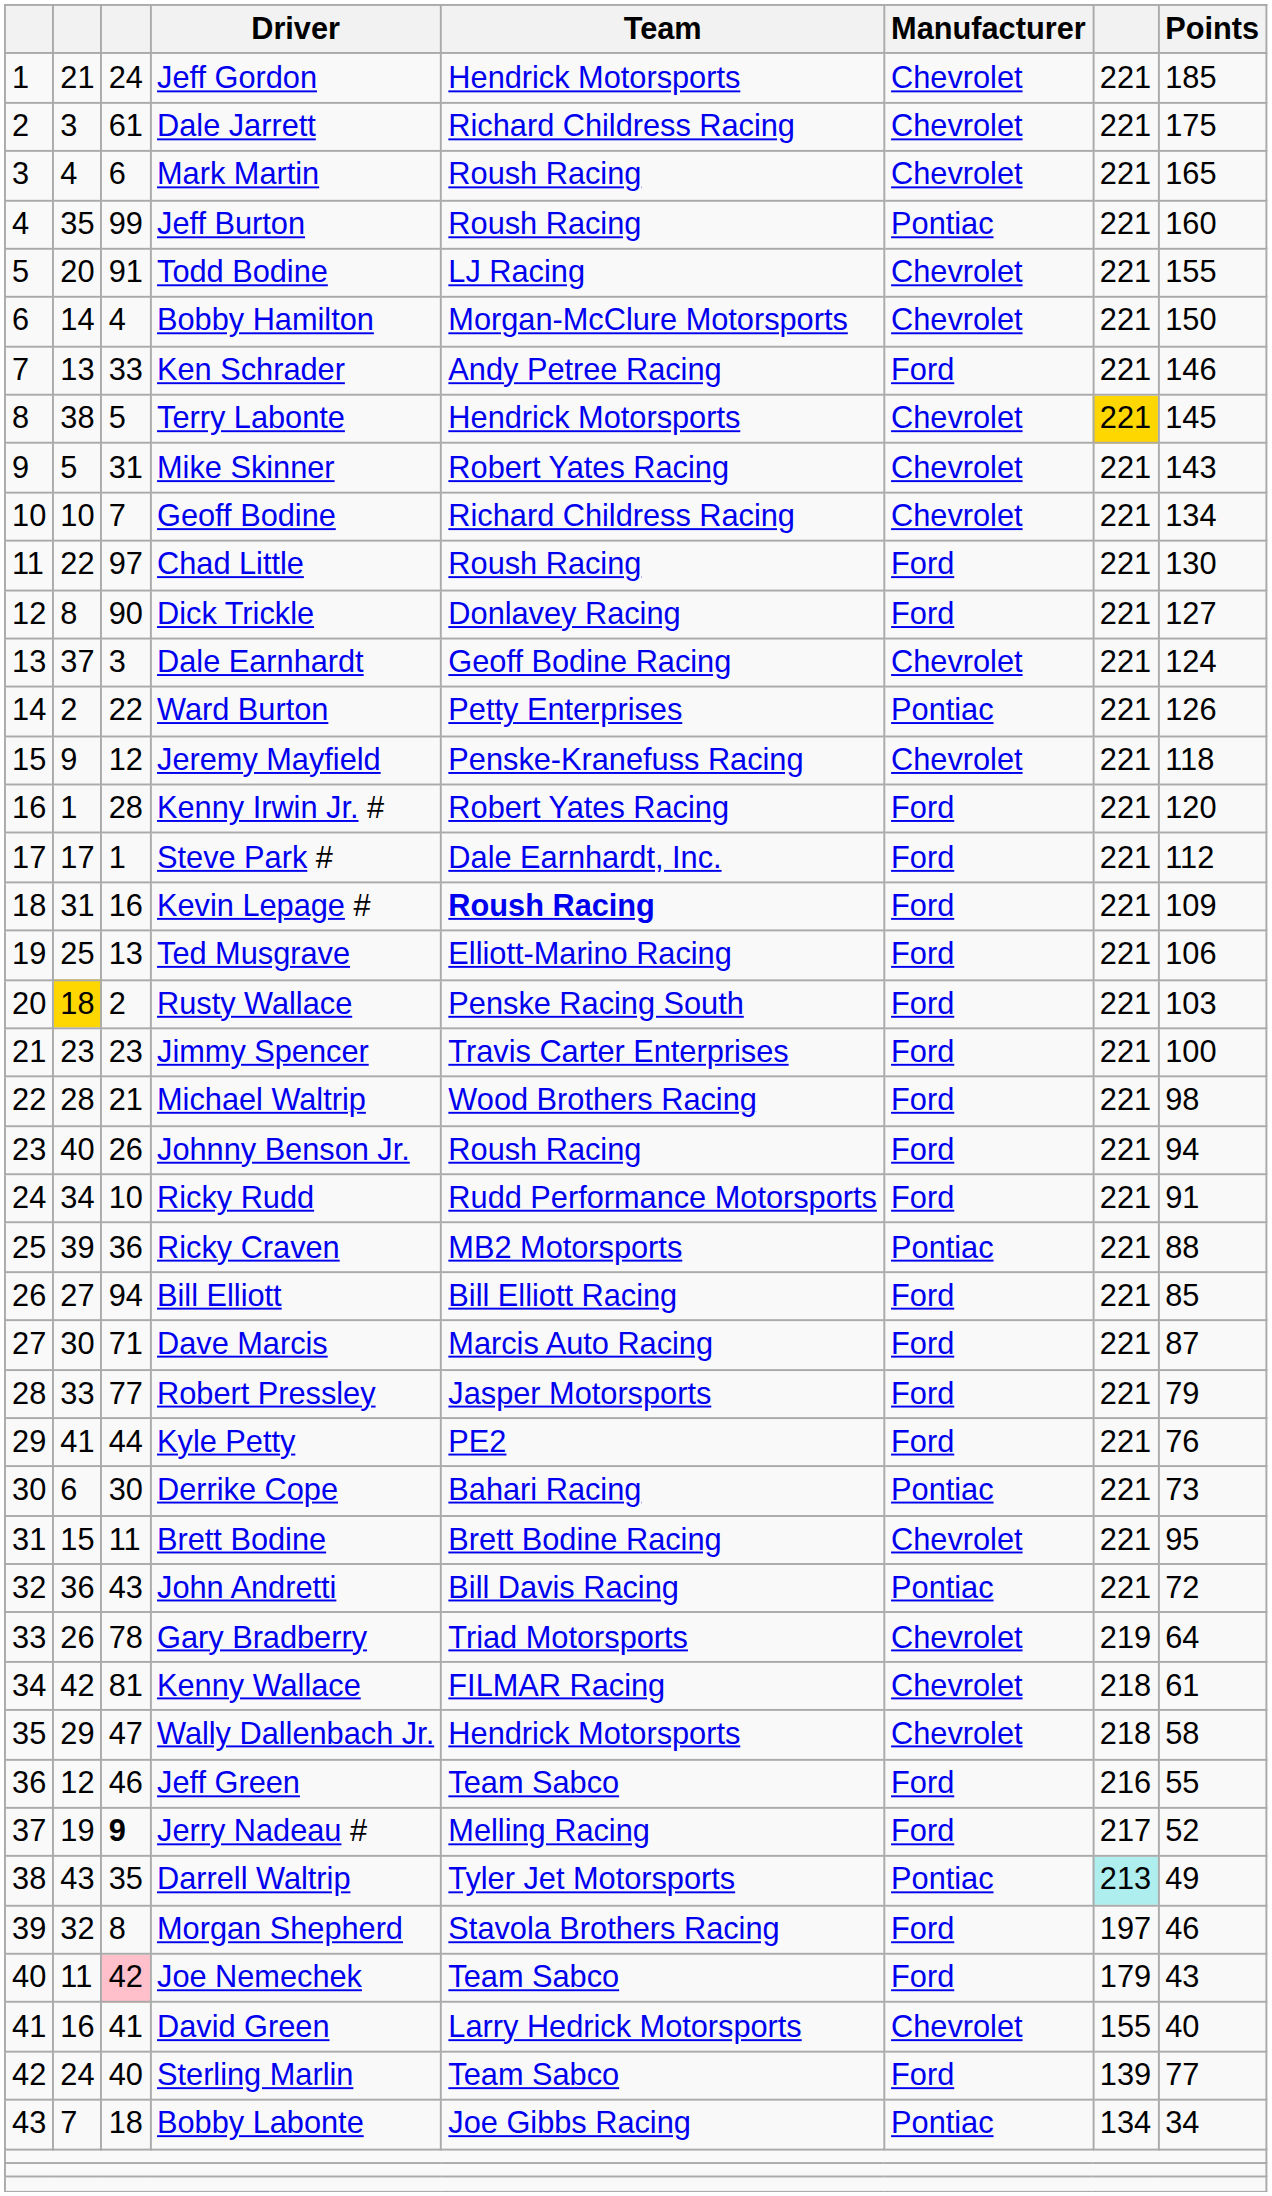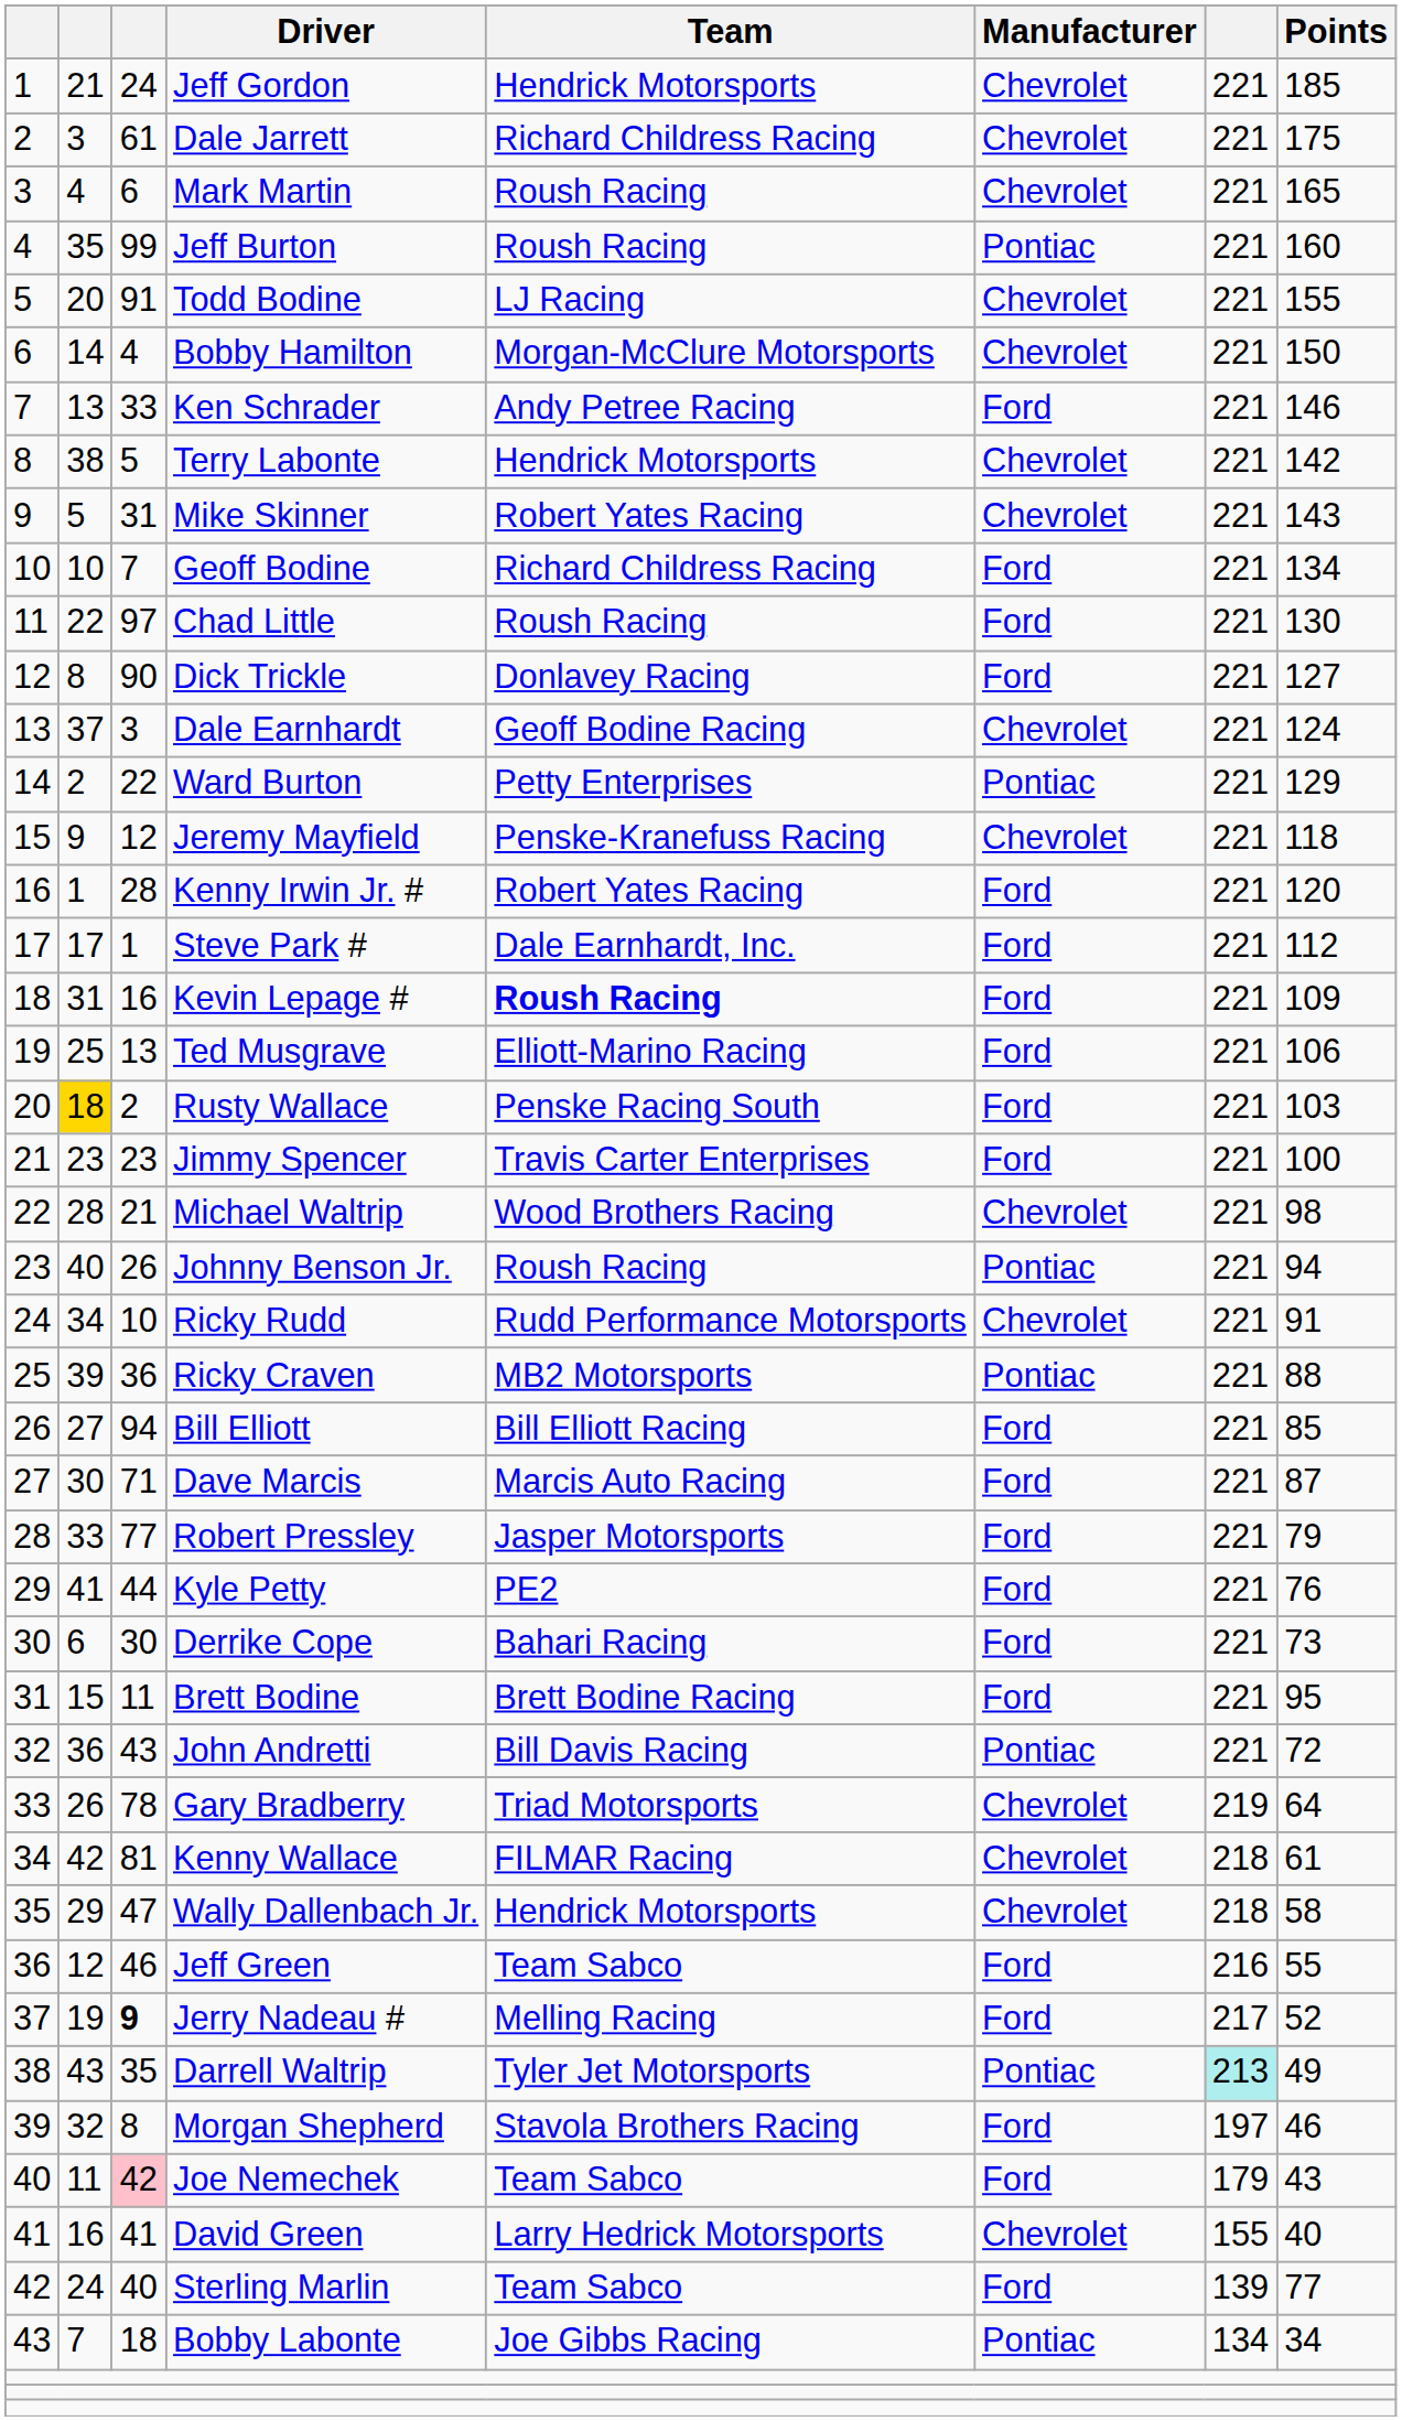 <table class="wikitable" border="1">
 <tr>
 <th scope="col"></th>
 <th scope="col"></th>
 <th scope="col"></th>
 <th scope="col">Driver</th>
 <th scope="col">Team</th>
 <th scope="col">Manufacturer</th>
 <th scope="col"></th>
 <th scope="col">Points</th>
 </tr>
 <tr>
 <td scope="row">1</td>
 <td>21</td>
 <td>24</td>
 <td><a href='#'>Jeff Gordon</a></td>
 <td><a href='#'>Hendrick Motorsports</a></td>
 <td><a href='#'>Chevrolet</a></td>
 <td>221</td>
 <td>185</td>
 </tr>
 <tr>
 <td scope="row">2</td>
 <td>3</td>
 <td>61</td>
 <td><a href='#'>Dale Jarrett</a></td>
 <td><a href='#'>Richard Childress Racing</a></td>
 <td><a href='#'>Chevrolet</a></td>
 <td>221</td>
 <td>175</td>
 </tr>
 <tr>
 <td scope="row">3</td>
 <td>4</td>
 <td>6</td>
 <td><a href='#'>Mark Martin</a></td>
 <td><a href='#'>Roush Racing</a></td>
 <td><a href='#'>Chevrolet</a></td>
 <td>221</td>
 <td>165</td>
 </tr>
 <tr>
 <td scope="row">4</td>
 <td>35</td>
 <td>99</td>
 <td><a href='#'>Jeff Burton</a></td>
 <td><a href='#'>Roush Racing</a></td>
 <td><a href='#'>Pontiac</a></td>
 <td>221</td>
 <td>160</td>
 </tr>
 <tr>
 <td scope="row">5</td>
 <td>20</td>
 <td>91</td>
 <td><a href='#'>Todd Bodine</a></td>
 <td><a href='#'>LJ Racing</a></td>
 <td><a href='#'>Chevrolet</a></td>
 <td>221</td>
 <td>155</td>
 </tr>
 <tr>
 <td scope="row">6</td>
 <td>14</td>
 <td>4</td>
 <td><a href='#'>Bobby Hamilton</a></td>
 <td><a href='#'>Morgan-McClure Motorsports</a></td>
 <td><a href='#'>Chevrolet</a></td>
 <td>221</td>
 <td>150</td>
 </tr>
 <tr>
 <td scope="row">7</td>
 <td>13</td>
 <td>33</td>
 <td><a href='#'>Ken Schrader</a></td>
 <td><a href='#'>Andy Petree Racing</a></td>
 <td><a href='#'>Ford</a></td>
 <td>221</td>
 <td>146</td>
 </tr>
 <tr>
 <td scope="row">8</td>
 <td>38</td>
 <td>5</td>
 <td><a href='#'>Terry Labonte</a></td>
 <td><a href='#'>Hendrick Motorsports</a></td>
 <td><a href='#'>Chevrolet</a></td>
-<td style="background: gold;">221</td>
-<td>145</td>
+<td>221</td>
+<td>142</td>
 </tr>
 <tr>
 <td scope="row">9</td>
 <td>5</td>
 <td>31</td>
 <td><a href='#'>Mike Skinner</a></td>
 <td><a href='#'>Robert Yates Racing</a></td>
 <td><a href='#'>Chevrolet</a></td>
 <td>221</td>
 <td>143</td>
 </tr>
 <tr>
 <td scope="row">10</td>
 <td>10</td>
 <td>7</td>
 <td><a href='#'>Geoff Bodine</a></td>
 <td><a href='#'>Richard Childress Racing</a></td>
-<td><a href='#'>Chevrolet</a></td>
+<td><a href='#'>Ford</a></td>
 <td>221</td>
 <td>134</td>
 </tr>
 <tr>
 <td scope="row">11</td>
 <td>22</td>
 <td>97</td>
 <td><a href='#'>Chad Little</a></td>
 <td><a href='#'>Roush Racing</a></td>
 <td><a href='#'>Ford</a></td>
 <td>221</td>
 <td>130</td>
 </tr>
 <tr>
 <td scope="row">12</td>
 <td>8</td>
 <td>90</td>
 <td><a href='#'>Dick Trickle</a></td>
 <td><a href='#'>Donlavey Racing</a></td>
 <td><a href='#'>Ford</a></td>
 <td>221</td>
 <td>127</td>
 </tr>
 <tr>
 <td scope="row">13</td>
 <td>37</td>
 <td>3</td>
 <td><a href='#'>Dale Earnhardt</a></td>
 <td><a href='#'>Geoff Bodine Racing</a></td>
 <td><a href='#'>Chevrolet</a></td>
 <td>221</td>
 <td>124</td>
 </tr>
 <tr>
 <td scope="row">14</td>
 <td>2</td>
 <td>22</td>
 <td><a href='#'>Ward Burton</a></td>
 <td><a href='#'>Petty Enterprises</a></td>
 <td><a href='#'>Pontiac</a></td>
 <td>221</td>
-<td>126</td>
+<td>129</td>
 </tr>
 <tr>
 <td scope="row">15</td>
 <td>9</td>
 <td>12</td>
 <td><a href='#'>Jeremy Mayfield</a></td>
 <td><a href='#'>Penske-Kranefuss Racing</a></td>
 <td><a href='#'>Chevrolet</a></td>
 <td>221</td>
 <td>118</td>
 </tr>
 <tr>
 <td scope="row">16</td>
 <td>1</td>
 <td>28</td>
 <td><a href='#'>Kenny Irwin Jr.</a> #</td>
 <td><a href='#'>Robert Yates Racing</a></td>
 <td><a href='#'>Ford</a></td>
 <td>221</td>
 <td>120</td>
 </tr>
 <tr>
 <td scope="row">17</td>
 <td>17</td>
 <td>1</td>
 <td><a href='#'>Steve Park</a> #</td>
 <td><a href='#'>Dale Earnhardt, Inc.</a></td>
 <td><a href='#'>Ford</a></td>
 <td>221</td>
 <td>112</td>
 </tr>
 <tr>
 <td scope="row">18</td>
 <td>31</td>
 <td>16</td>
 <td><a href='#'>Kevin Lepage</a> #</td>
 <td><strong><a href='#'>Roush Racing</a></strong></td>
 <td><a href='#'>Ford</a></td>
 <td>221</td>
 <td>109</td>
 </tr>
 <tr>
 <td scope="row">19</td>
 <td>25</td>
 <td>13</td>
 <td><a href='#'>Ted Musgrave</a></td>
 <td><a href='#'>Elliott-Marino Racing</a></td>
 <td><a href='#'>Ford</a></td>
 <td>221</td>
 <td>106</td>
 </tr>
 <tr>
 <td scope="row">20</td>
 <td style="background: gold;">18</td>
 <td>2</td>
 <td><a href='#'>Rusty Wallace</a></td>
 <td><a href='#'>Penske Racing South</a></td>
 <td><a href='#'>Ford</a></td>
 <td>221</td>
 <td>103</td>
 </tr>
 <tr>
 <td scope="row">21</td>
 <td>23</td>
 <td>23</td>
 <td><a href='#'>Jimmy Spencer</a></td>
 <td><a href='#'>Travis Carter Enterprises</a></td>
 <td><a href='#'>Ford</a></td>
 <td>221</td>
 <td>100</td>
 </tr>
 <tr>
 <td scope="row">22</td>
 <td>28</td>
 <td>21</td>
 <td><a href='#'>Michael Waltrip</a></td>
 <td><a href='#'>Wood Brothers Racing</a></td>
-<td><a href='#'>Ford</a></td>
+<td><a href='#'>Chevrolet</a></td>
 <td>221</td>
 <td>98</td>
 </tr>
 <tr>
 <td scope="row">23</td>
 <td>40</td>
 <td>26</td>
 <td><a href='#'>Johnny Benson Jr.</a></td>
 <td><a href='#'>Roush Racing</a></td>
-<td><a href='#'>Ford</a></td>
+<td><a href='#'>Pontiac</a></td>
 <td>221</td>
 <td>94</td>
 </tr>
 <tr>
 <td scope="row">24</td>
 <td>34</td>
 <td>10</td>
 <td><a href='#'>Ricky Rudd</a></td>
 <td><a href='#'>Rudd Performance Motorsports</a></td>
-<td><a href='#'>Ford</a></td>
+<td><a href='#'>Chevrolet</a></td>
 <td>221</td>
 <td>91</td>
 </tr>
 <tr>
 <td scope="row">25</td>
 <td>39</td>
 <td>36</td>
 <td><a href='#'>Ricky Craven</a></td>
 <td><a href='#'>MB2 Motorsports</a></td>
 <td><a href='#'>Pontiac</a></td>
 <td>221</td>
 <td>88</td>
 </tr>
 <tr>
 <td scope="row">26</td>
 <td>27</td>
 <td>94</td>
 <td><a href='#'>Bill Elliott</a></td>
 <td><a href='#'>Bill Elliott Racing</a></td>
 <td><a href='#'>Ford</a></td>
 <td>221</td>
 <td>85</td>
 </tr>
 <tr>
 <td scope="row">27</td>
 <td>30</td>
 <td>71</td>
 <td><a href='#'>Dave Marcis</a></td>
 <td><a href='#'>Marcis Auto Racing</a></td>
 <td><a href='#'>Ford</a></td>
 <td>221</td>
 <td>87</td>
 </tr>
 <tr>
 <td scope="row">28</td>
 <td>33</td>
 <td>77</td>
 <td><a href='#'>Robert Pressley</a></td>
 <td><a href='#'>Jasper Motorsports</a></td>
 <td><a href='#'>Ford</a></td>
 <td>221</td>
 <td>79</td>
 </tr>
 <tr>
 <td scope="row">29</td>
 <td>41</td>
 <td>44</td>
 <td><a href='#'>Kyle Petty</a></td>
 <td><a href='#'>PE2</a></td>
 <td><a href='#'>Ford</a></td>
 <td>221</td>
 <td>76</td>
 </tr>
 <tr>
 <td scope="row">30</td>
 <td>6</td>
 <td>30</td>
 <td><a href='#'>Derrike Cope</a></td>
 <td><a href='#'>Bahari Racing</a></td>
-<td><a href='#'>Pontiac</a></td>
+<td><a href='#'>Ford</a></td>
 <td>221</td>
 <td>73</td>
 </tr>
 <tr>
 <td scope="row">31</td>
 <td>15</td>
 <td>11</td>
 <td><a href='#'>Brett Bodine</a></td>
 <td><a href='#'>Brett Bodine Racing</a></td>
-<td><a href='#'>Chevrolet</a></td>
+<td><a href='#'>Ford</a></td>
 <td>221</td>
 <td>95</td>
 </tr>
 <tr>
 <td scope="row">32</td>
 <td>36</td>
 <td>43</td>
 <td><a href='#'>John Andretti</a></td>
 <td><a href='#'>Bill Davis Racing</a></td>
 <td><a href='#'>Pontiac</a></td>
 <td>221</td>
 <td>72</td>
 </tr>
 <tr>
 <td scope="row">33</td>
 <td>26</td>
 <td>78</td>
 <td><a href='#'>Gary Bradberry</a></td>
 <td><a href='#'>Triad Motorsports</a></td>
 <td><a href='#'>Chevrolet</a></td>
 <td>219</td>
 <td>64</td>
 </tr>
 <tr>
 <td scope="row">34</td>
 <td>42</td>
 <td>81</td>
 <td><a href='#'>Kenny Wallace</a></td>
 <td><a href='#'>FILMAR Racing</a></td>
 <td><a href='#'>Chevrolet</a></td>
 <td>218</td>
 <td>61</td>
 </tr>
 <tr>
 <td scope="row">35</td>
 <td>29</td>
 <td>47</td>
 <td><a href='#'>Wally Dallenbach Jr.</a></td>
 <td><a href='#'>Hendrick Motorsports</a></td>
 <td><a href='#'>Chevrolet</a></td>
 <td>218</td>
 <td>58</td>
 </tr>
 <tr>
 <td scope="row">36</td>
 <td>12</td>
 <td>46</td>
 <td><a href='#'>Jeff Green</a></td>
 <td><a href='#'>Team Sabco</a></td>
 <td><a href='#'>Ford</a></td>
 <td>216</td>
 <td>55</td>
 </tr>
 <tr>
 <td scope="row">37</td>
 <td>19</td>
 <td><strong>9</strong></td>
 <td><a href='#'>Jerry Nadeau</a> #</td>
 <td><a href='#'>Melling Racing</a></td>
 <td><a href='#'>Ford</a></td>
 <td>217</td>
 <td>52</td>
 </tr>
 <tr>
 <td scope="row">38</td>
 <td>43</td>
 <td>35</td>
 <td><a href='#'>Darrell Waltrip</a></td>
 <td><a href='#'>Tyler Jet Motorsports</a></td>
 <td><a href='#'>Pontiac</a></td>
 <td style="background: paleturquoise;">213</td>
 <td>49</td>
 </tr>
 <tr>
 <td scope="row">39</td>
 <td>32</td>
 <td>8</td>
 <td><a href='#'>Morgan Shepherd</a></td>
 <td><a href='#'>Stavola Brothers Racing</a></td>
 <td><a href='#'>Ford</a></td>
 <td>197</td>
 <td>46</td>
 </tr>
 <tr>
 <td scope="row">40</td>
 <td>11</td>
 <td style="background: pink;">42</td>
 <td><a href='#'>Joe Nemechek</a></td>
 <td><a href='#'>Team Sabco</a></td>
 <td><a href='#'>Ford</a></td>
 <td>179</td>
 <td>43</td>
 </tr>
 <tr>
 <td scope="row">41</td>
 <td>16</td>
 <td>41</td>
 <td><a href='#'>David Green</a></td>
 <td><a href='#'>Larry Hedrick Motorsports</a></td>
 <td><a href='#'>Chevrolet</a></td>
 <td>155</td>
 <td>40</td>
 </tr>
 <tr>
 <td scope="row">42</td>
 <td>24</td>
 <td>40</td>
 <td><a href='#'>Sterling Marlin</a></td>
 <td><a href='#'>Team Sabco</a></td>
 <td><a href='#'>Ford</a></td>
 <td>139</td>
 <td>77</td>
 </tr>
 <tr>
 <td scope="row">43</td>
 <td>7</td>
 <td>18</td>
 <td><a href='#'>Bobby Labonte</a></td>
 <td><a href='#'>Joe Gibbs Racing</a></td>
 <td><a href='#'>Pontiac</a></td>
 <td>134</td>
 <td>34</td>
 </tr>
 <tr class="sortbottom">
 <td colspan="9"></td>
 </tr>
 <tr class="sortbottom">
 <td colspan="9"></td>
 </tr>
 <tr class="sortbottom">
 <td colspan="9"></td>
 </tr>
 </table>
